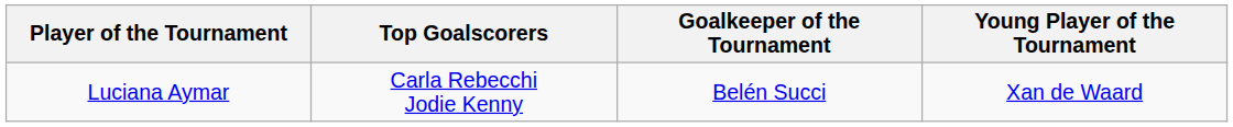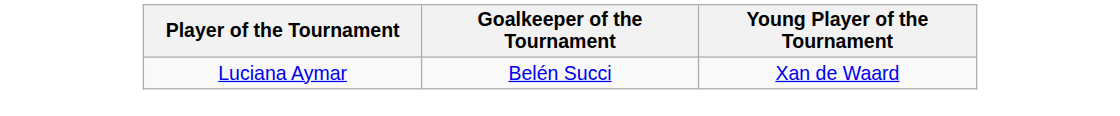 <table class=wikitable style="margin:auto; text-align:center">
 <tr>
 <th style="width: 220px;">Player of the Tournament</th>
-<th style="width: 220px;">Top Goalscorers</th>
 <th style="width: 220px;">Goalkeeper of the Tournament</th>
 <th style="width: 220px;">Young Player of the Tournament</th>
 </tr>
 <tr>
 <td> <a href='#'>Luciana Aymar</a></td>
-<td> <a href='#'>Carla Rebecchi</a><br> <a href='#'>Jodie Kenny</a></td>
 <td> <a href='#'>Belén Succi</a></td>
 <td> <a href='#'>Xan de Waard</a></td>
 </tr>
 </table>
